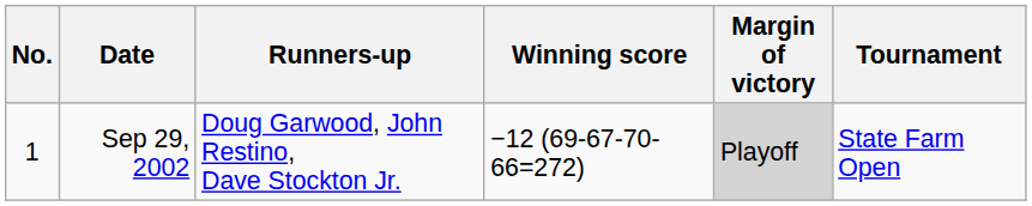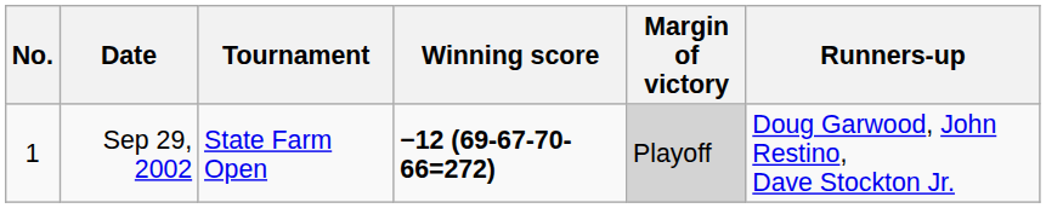 <table class="wikitable" style="font-size:95%;">
 <tr>
 <th>No.</th>
 <th>Date</th>
-<th>Runners-up</th>
+<th>Tournament</th>
 <th>Winning score</th>
 <th>Margin of<br>victory</th>
-<th>Tournament</th>
+<th>Runners-up</th>
 </tr>
 <tr>
 <td align=center>1</td>
 <td align=right>Sep 29, <a href='#'>2002</a></td>
+<td><a href='#'>State Farm Open</a></td>
+<td><strong>−12 (69-67-70-66=272)</strong></td>
+<td style="background: lightgrey;">Playoff</td>
 <td> <a href='#'>Doug Garwood</a>,  <a href='#'>John Restino</a>,<br> <a href='#'>Dave Stockton Jr.</a></td>
-<td>−12 (69-67-70-66=272)</td>
-<td style="background: lightgrey;">Playoff</td>
-<td><a href='#'>State Farm Open</a></td>
 </tr>
 </table>
